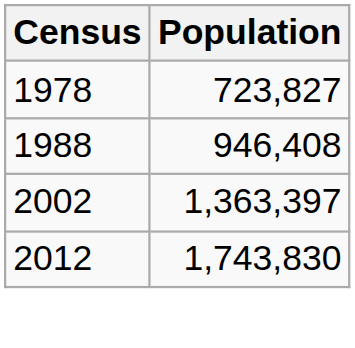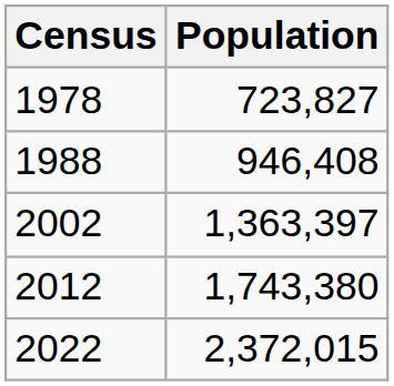 <table class="wikitable sortable">
 <tr>
 <th>Census</th>
 <th>Population</th>
 </tr>
 <tr>
 <td>1978</td>
 <td style="text-align:right;">723,827</td>
 </tr>
 <tr>
 <td>1988</td>
 <td style="text-align:right;">946,408</td>
 </tr>
 <tr>
 <td>2002</td>
 <td style="text-align:right;">1,363,397</td>
 </tr>
 <tr>
 <td>2012</td>
-<td style="text-align:right;">1,743,830</td>
+<td style="text-align:right;">1,743,380</td>
+</tr>
+<tr>
+<td>2022</td>
+<td style="text-align:right;">2,372,015</td>
 </tr>
 </table>
